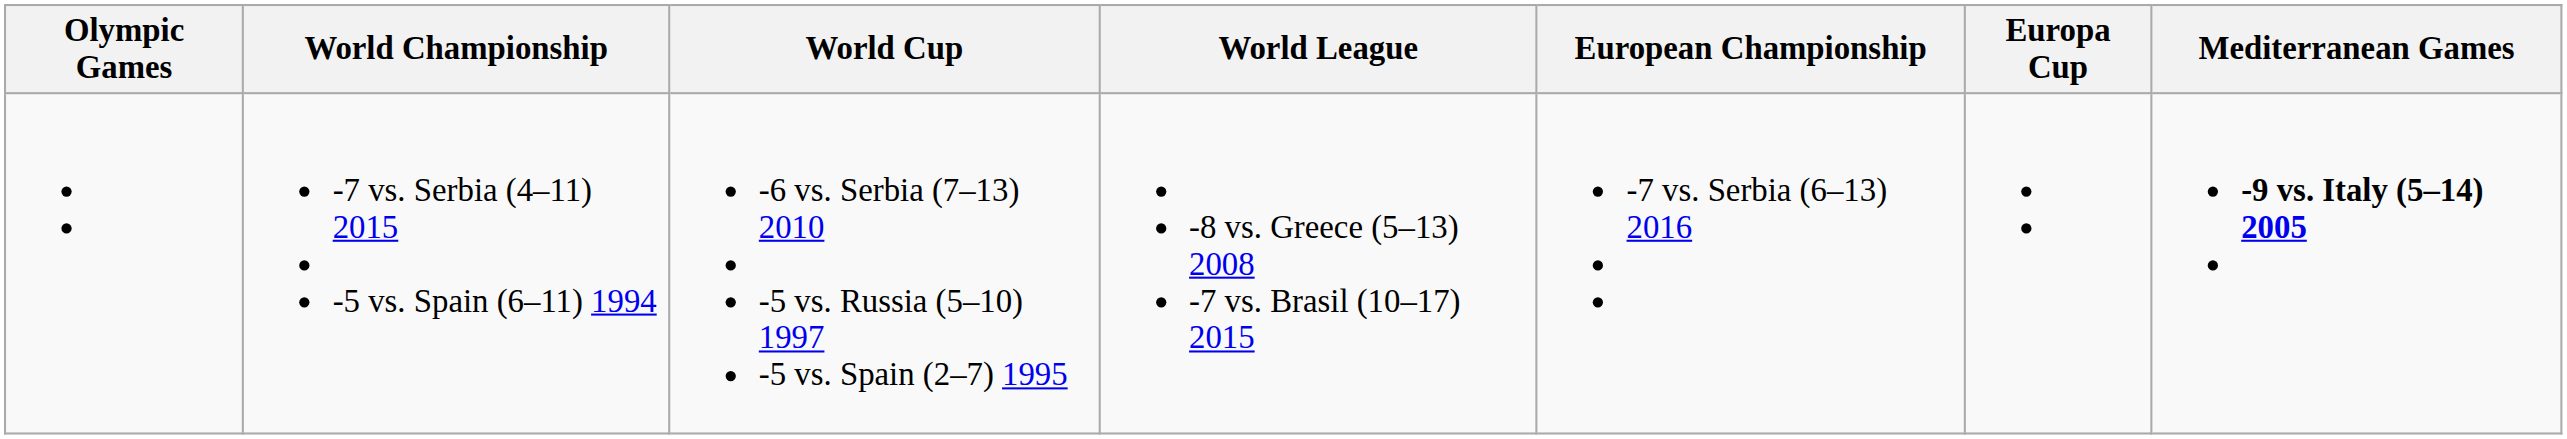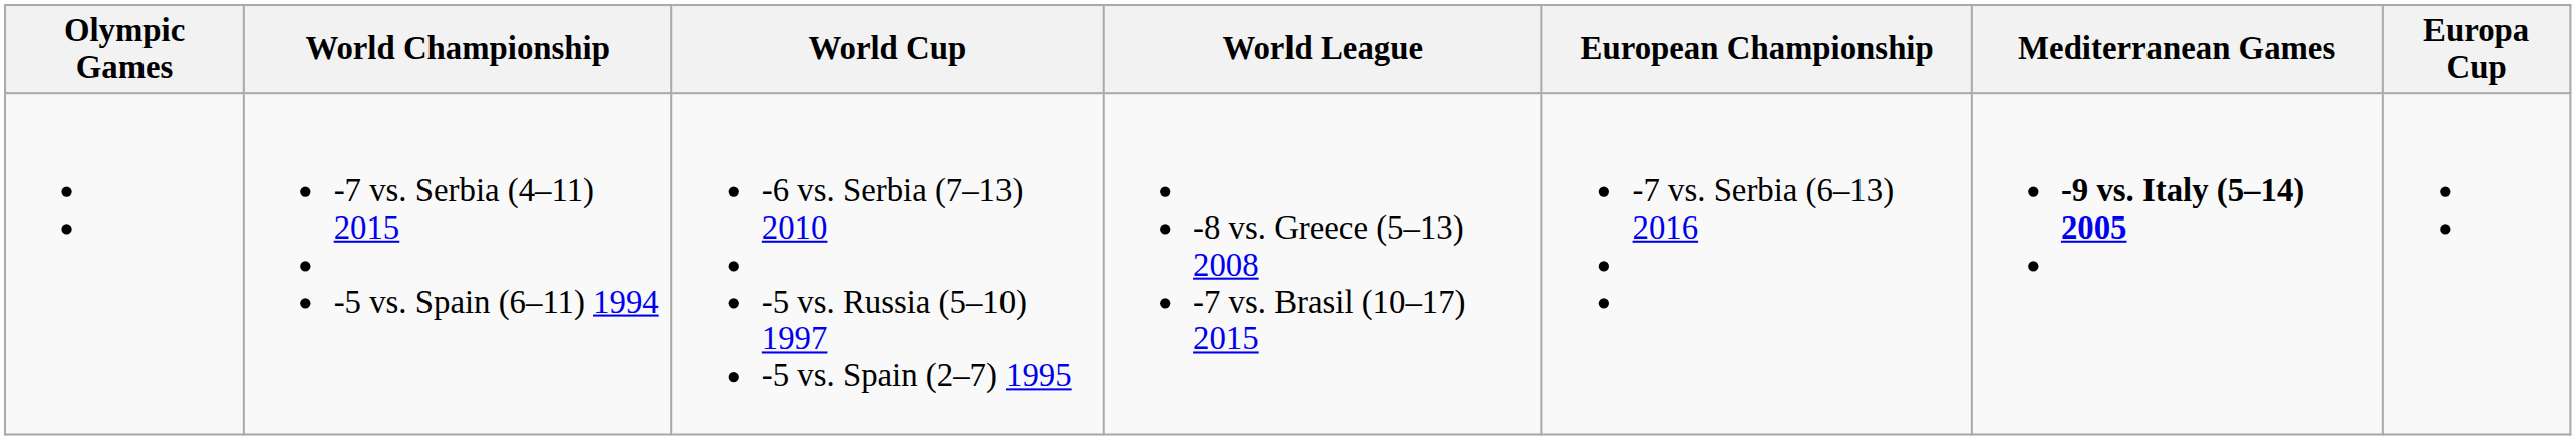 <table class="wikitable">
 <tr>
 <th>Olympic Games</th>
 <th>World Championship</th>
 <th>World Cup</th>
 <th>World League </th>
 <th>European Championship </th>
+<th>Mediterranean Games </th>
 <th>Europa Cup</th>
-<th>Mediterranean Games </th>
 </tr>
 <tr style="vertical-align:top;">
 <td><br><ul><li></li><li></li></ul></td>
 <td><br><ul><li>-7 vs. Serbia (4–11) <a href='#'>2015</a></li><li></li><li>-5 vs. Spain (6–11) <a href='#'>1994</a></li></ul></td>
 <td><br><ul><li>-6 vs. Serbia (7–13) <a href='#'>2010</a></li><li></li><li>-5 vs. Russia (5–10) <a href='#'>1997</a></li><li>-5 vs. Spain (2–7) <a href='#'>1995</a></li></ul></td>
 <td><br><ul><li></li><li>-8 vs. Greece (5–13) <a href='#'>2008</a></li><li>-7 vs. Brasil (10–17) <a href='#'>2015</a></li></ul></td>
 <td><br><ul><li>-7 vs. Serbia (6–13) <a href='#'>2016</a></li><li></li><li></li></ul></td>
+<td><br><ul><li><strong>-9 vs. Italy (5–14) <a href='#'>2005</a></strong></li><li></li></ul></td>
 <td><br><ul><li></li><li></li></ul></td>
-<td><br><ul><li><strong>-9 vs. Italy (5–14) <a href='#'>2005</a></strong></li><li></li></ul></td>
 </tr>
 </table>
